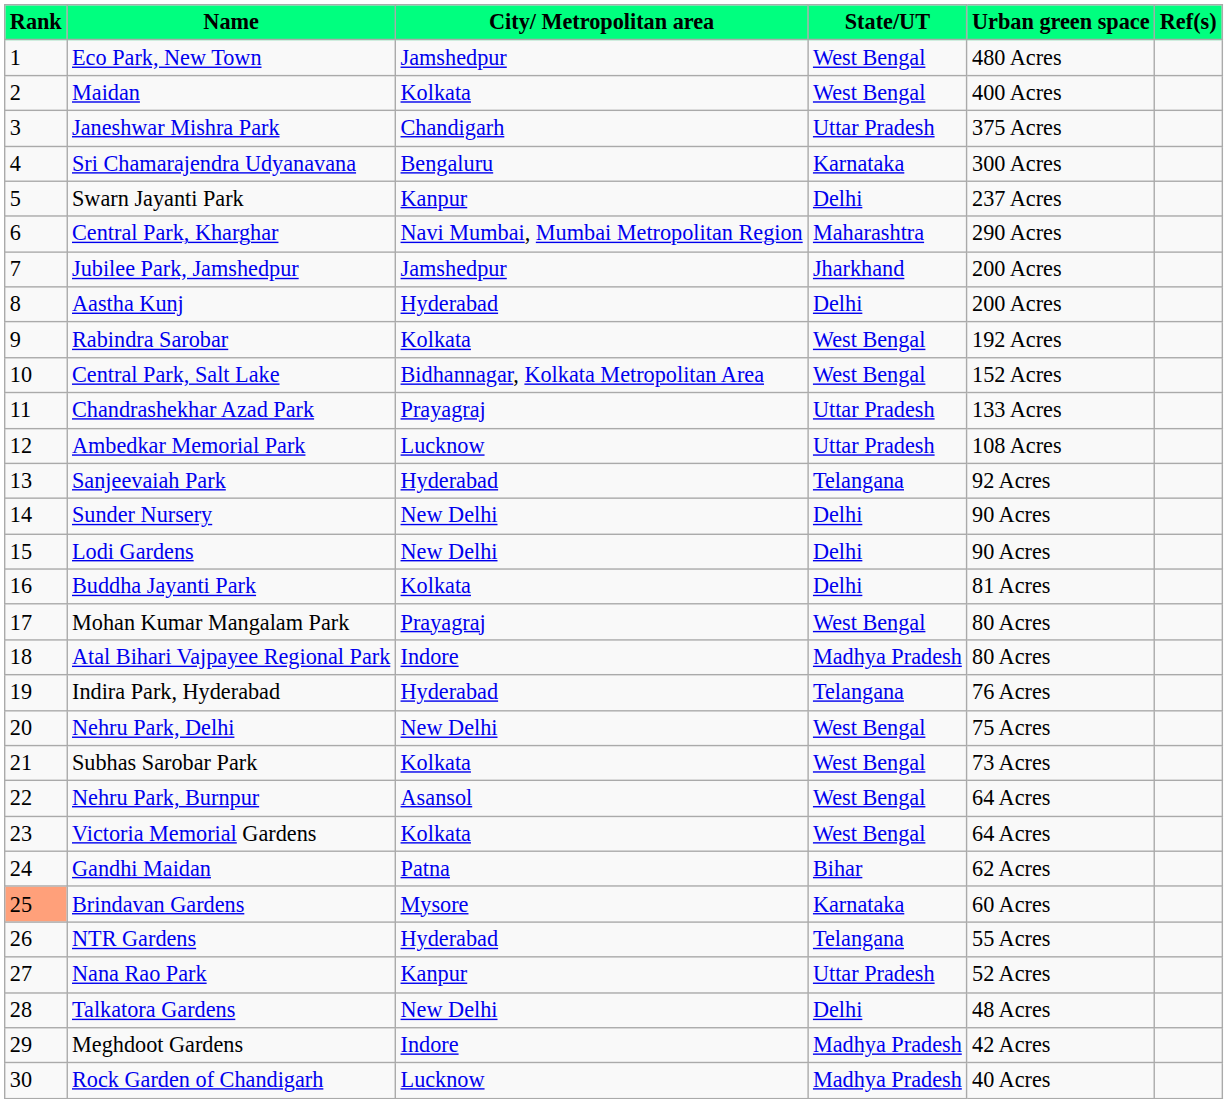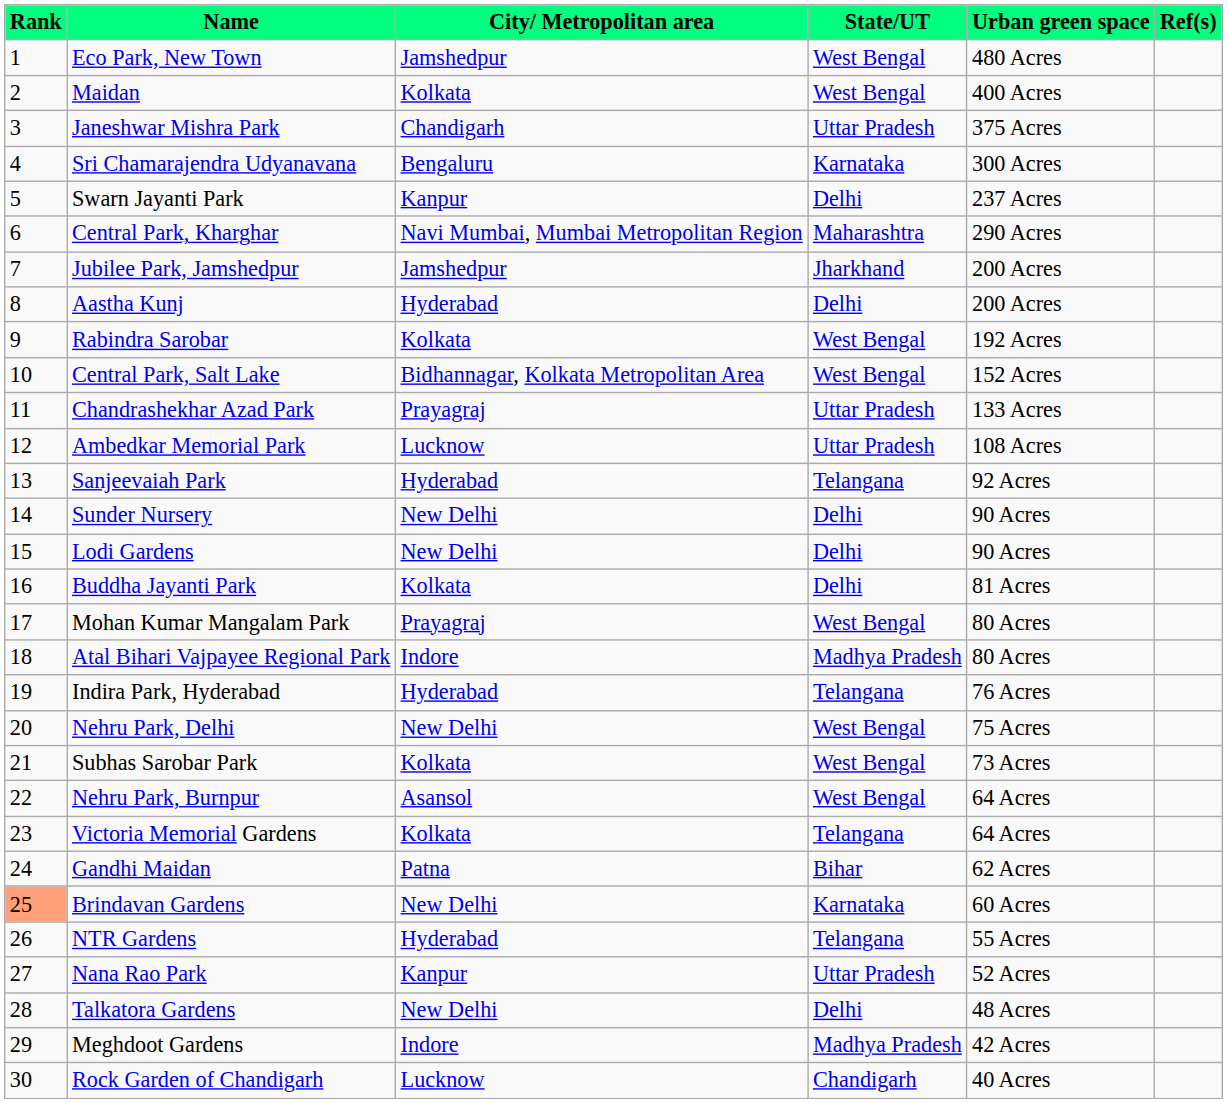 <table class="sortable wikitable">
 <tr>
 <th style="background-color:#00FF7F;">Rank</th>
 <th style="background-color:#00FF7F;">Name</th>
 <th style="background-color:#00FF7F;">City/ Metropolitan area</th>
 <th style="background-color:#00FF7F;">State/UT</th>
 <th style="background-color:#00FF7F;">Urban green space</th>
 <th style="background-color:#00FF7F;">Ref(s)</th>
 </tr>
 <tr>
 <td>1</td>
 <td><a href='#'>Eco Park, New Town</a></td>
 <td><a href='#'>Jamshedpur</a></td>
 <td><a href='#'>West Bengal</a></td>
 <td>480 Acres</td>
 <td></td>
 </tr>
 <tr>
 <td>2</td>
 <td><a href='#'>Maidan</a></td>
 <td><a href='#'>Kolkata</a></td>
 <td><a href='#'>West Bengal</a></td>
 <td>400 Acres</td>
 <td></td>
 </tr>
 <tr>
 <td>3</td>
 <td><a href='#'>Janeshwar Mishra Park</a></td>
 <td><a href='#'>Chandigarh</a></td>
 <td><a href='#'>Uttar Pradesh</a></td>
 <td>375 Acres</td>
 <td></td>
 </tr>
 <tr>
 <td>4</td>
 <td><a href='#'>Sri Chamarajendra Udyanavana</a></td>
 <td><a href='#'>Bengaluru</a></td>
 <td><a href='#'>Karnataka</a></td>
 <td>300 Acres</td>
 <td></td>
 </tr>
 <tr>
 <td>5</td>
 <td>Swarn Jayanti Park</td>
 <td><a href='#'>Kanpur</a></td>
 <td><a href='#'>Delhi</a></td>
 <td>237 Acres</td>
 <td></td>
 </tr>
 <tr>
 <td>6</td>
 <td><a href='#'>Central Park, Kharghar</a></td>
 <td><a href='#'>Navi Mumbai</a>, <a href='#'>Mumbai Metropolitan Region</a></td>
 <td><a href='#'>Maharashtra</a></td>
 <td>290 Acres</td>
 <td></td>
 </tr>
 <tr>
 <td>7</td>
 <td><a href='#'>Jubilee Park, Jamshedpur</a></td>
 <td><a href='#'>Jamshedpur</a></td>
 <td><a href='#'>Jharkhand</a></td>
 <td>200 Acres</td>
 <td></td>
 </tr>
 <tr>
 <td>8</td>
 <td><a href='#'>Aastha Kunj</a></td>
 <td><a href='#'>Hyderabad</a></td>
 <td><a href='#'>Delhi</a></td>
 <td>200 Acres</td>
 <td></td>
 </tr>
 <tr>
 <td>9</td>
 <td><a href='#'>Rabindra Sarobar</a></td>
 <td><a href='#'>Kolkata</a></td>
 <td><a href='#'>West Bengal</a></td>
 <td>192 Acres</td>
 <td></td>
 </tr>
 <tr>
 <td>10</td>
 <td><a href='#'>Central Park, Salt Lake</a></td>
 <td><a href='#'>Bidhannagar</a>, <a href='#'>Kolkata Metropolitan Area</a></td>
 <td><a href='#'>West Bengal</a></td>
 <td>152 Acres</td>
 <td></td>
 </tr>
 <tr>
 <td>11</td>
 <td><a href='#'>Chandrashekhar Azad Park</a></td>
 <td><a href='#'>Prayagraj</a></td>
 <td><a href='#'>Uttar Pradesh</a></td>
 <td>133 Acres</td>
 <td></td>
 </tr>
 <tr>
 <td>12</td>
 <td><a href='#'>Ambedkar Memorial Park</a></td>
 <td><a href='#'>Lucknow</a></td>
 <td><a href='#'>Uttar Pradesh</a></td>
 <td>108 Acres</td>
 <td></td>
 </tr>
 <tr>
 <td>13</td>
 <td><a href='#'>Sanjeevaiah Park</a></td>
 <td><a href='#'>Hyderabad</a></td>
 <td><a href='#'>Telangana</a></td>
 <td>92 Acres</td>
 <td></td>
 </tr>
 <tr>
 <td>14</td>
 <td><a href='#'>Sunder Nursery</a></td>
 <td><a href='#'>New Delhi</a></td>
 <td><a href='#'>Delhi</a></td>
 <td>90 Acres</td>
 <td></td>
 </tr>
 <tr>
 <td>15</td>
 <td><a href='#'>Lodi Gardens</a></td>
 <td><a href='#'>New Delhi</a></td>
 <td><a href='#'>Delhi</a></td>
 <td>90 Acres</td>
 <td></td>
 </tr>
 <tr>
 <td>16</td>
 <td><a href='#'>Buddha Jayanti Park</a></td>
 <td><a href='#'>Kolkata</a></td>
 <td><a href='#'>Delhi</a></td>
 <td>81 Acres</td>
 <td></td>
 </tr>
 <tr>
 <td>17</td>
 <td>Mohan Kumar Mangalam Park</td>
 <td><a href='#'>Prayagraj</a></td>
 <td><a href='#'>West Bengal</a></td>
 <td>80 Acres</td>
 <td></td>
 </tr>
 <tr>
 <td>18</td>
 <td><a href='#'>Atal Bihari Vajpayee Regional Park</a></td>
 <td><a href='#'>Indore</a></td>
 <td><a href='#'>Madhya Pradesh</a></td>
 <td>80 Acres</td>
 <td></td>
 </tr>
 <tr>
 <td>19</td>
 <td>Indira Park, Hyderabad</td>
 <td><a href='#'>Hyderabad</a></td>
 <td><a href='#'>Telangana</a></td>
 <td>76 Acres</td>
 <td></td>
 </tr>
 <tr>
 <td>20</td>
 <td><a href='#'>Nehru Park, Delhi</a></td>
 <td><a href='#'>New Delhi</a></td>
 <td><a href='#'>West Bengal</a></td>
 <td>75 Acres</td>
 <td></td>
 </tr>
 <tr>
 <td>21</td>
 <td>Subhas Sarobar Park</td>
 <td><a href='#'>Kolkata</a></td>
 <td><a href='#'>West Bengal</a></td>
 <td>73 Acres</td>
 <td></td>
 </tr>
 <tr>
 <td>22</td>
 <td><a href='#'>Nehru Park, Burnpur</a></td>
 <td><a href='#'>Asansol</a></td>
 <td><a href='#'>West Bengal</a></td>
 <td>64 Acres</td>
 <td></td>
 </tr>
 <tr>
 <td>23</td>
 <td><a href='#'>Victoria Memorial</a> Gardens</td>
 <td><a href='#'>Kolkata</a></td>
-<td><a href='#'>West Bengal</a></td>
+<td><a href='#'>Telangana</a></td>
 <td>64 Acres</td>
 <td></td>
 </tr>
 <tr>
 <td>24</td>
 <td><a href='#'>Gandhi Maidan</a></td>
 <td><a href='#'>Patna</a></td>
 <td><a href='#'>Bihar</a></td>
 <td>62 Acres</td>
 <td></td>
 </tr>
 <tr>
 <td style="background: lightsalmon;">25</td>
 <td><a href='#'>Brindavan Gardens</a></td>
-<td><a href='#'>Mysore</a></td>
+<td><a href='#'>New Delhi</a></td>
 <td><a href='#'>Karnataka</a></td>
 <td>60 Acres</td>
 <td></td>
 </tr>
 <tr>
 <td>26</td>
 <td><a href='#'>NTR Gardens</a></td>
 <td><a href='#'>Hyderabad</a></td>
 <td><a href='#'>Telangana</a></td>
 <td>55 Acres</td>
 <td></td>
 </tr>
 <tr>
 <td>27</td>
 <td><a href='#'>Nana Rao Park</a></td>
 <td><a href='#'>Kanpur</a></td>
 <td><a href='#'>Uttar Pradesh</a></td>
 <td>52 Acres</td>
 <td></td>
 </tr>
 <tr>
 <td>28</td>
 <td><a href='#'>Talkatora Gardens</a></td>
 <td><a href='#'>New Delhi</a></td>
 <td><a href='#'>Delhi</a></td>
 <td>48 Acres</td>
 <td></td>
 </tr>
 <tr>
 <td>29</td>
 <td>Meghdoot Gardens</td>
 <td><a href='#'>Indore</a></td>
 <td><a href='#'>Madhya Pradesh</a></td>
 <td>42 Acres</td>
 <td></td>
 </tr>
 <tr>
 <td>30</td>
 <td><a href='#'>Rock Garden of Chandigarh</a></td>
 <td><a href='#'>Lucknow</a></td>
-<td><a href='#'>Madhya Pradesh</a></td>
+<td><a href='#'>Chandigarh</a></td>
 <td>40 Acres</td>
 <td></td>
 </tr>
 </table>
